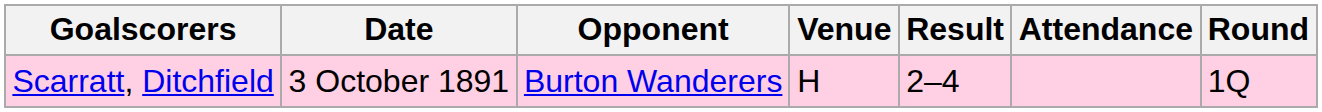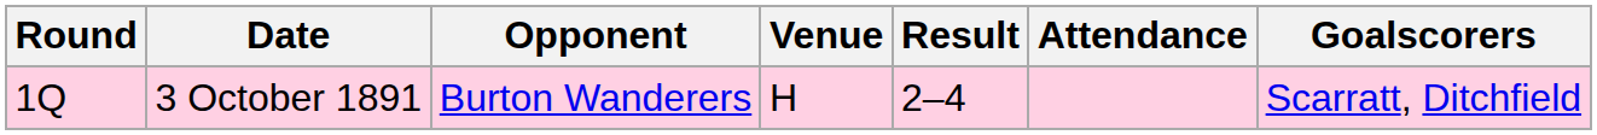 <table class="wikitable">
 <tr>
-<th>Goalscorers</th>
+<th>Round</th>
 <th>Date</th>
 <th>Opponent</th>
 <th>Venue</th>
 <th>Result</th>
 <th>Attendance</th>
-<th>Round</th>
+<th>Goalscorers</th>
 </tr>
 <tr style="background-color: #ffd0e3;">
-<td><a href='#'>Scarratt</a>, <a href='#'>Ditchfield</a></td>
+<td>1Q</td>
 <td>3 October 1891</td>
 <td><a href='#'>Burton Wanderers</a></td>
 <td>H</td>
 <td>2–4</td>
 <td></td>
-<td>1Q</td>
+<td><a href='#'>Scarratt</a>, <a href='#'>Ditchfield</a></td>
 </tr>
 </table>
